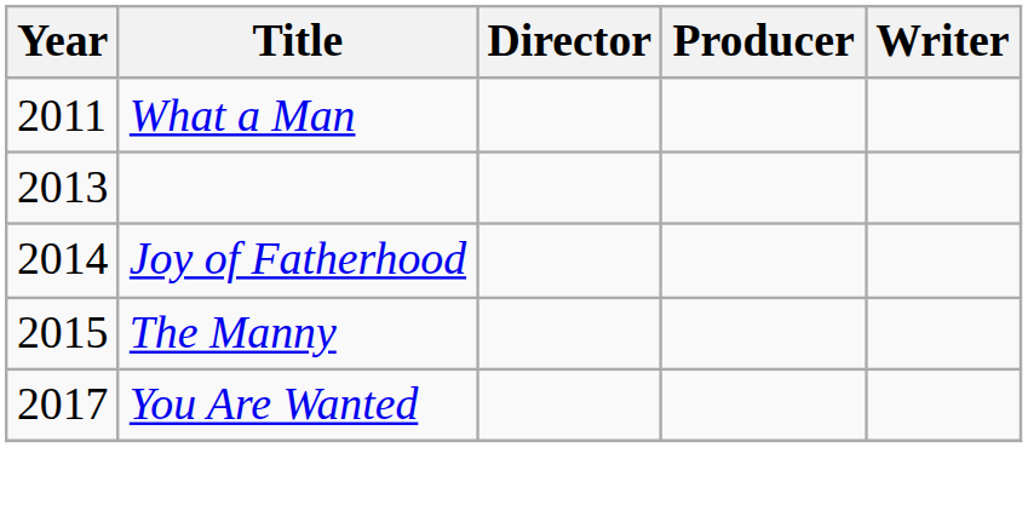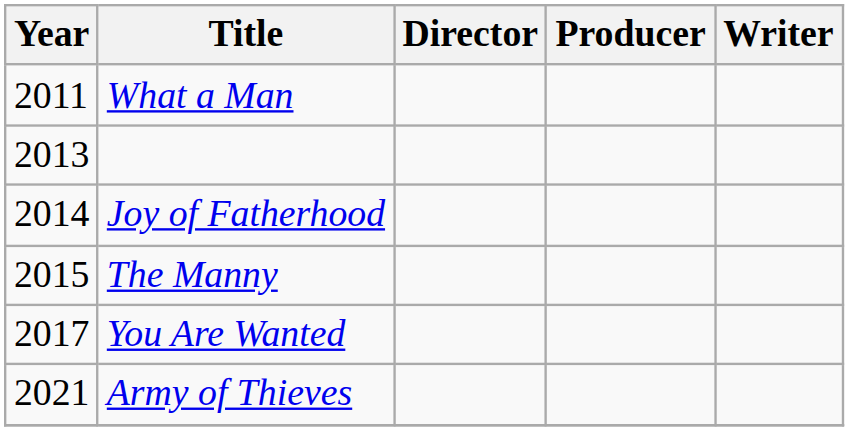 <table class="wikitable">
 <tr>
 <th>Year</th>
 <th>Title</th>
 <th>Director</th>
 <th>Producer</th>
 <th>Writer</th>
 </tr>
 <tr>
 <td>2011</td>
 <td><em><a href='#'>What a Man</a></em></td>
 <td></td>
 <td></td>
 <td></td>
 </tr>
 <tr>
 <td>2013</td>
 <td><em></em></td>
 <td></td>
 <td></td>
 <td></td>
 </tr>
 <tr>
 <td>2014</td>
 <td><em><a href='#'>Joy of Fatherhood</a></em></td>
 <td></td>
 <td></td>
 <td></td>
 </tr>
 <tr>
 <td>2015</td>
 <td><em><a href='#'>The Manny</a></em></td>
 <td></td>
 <td></td>
 <td></td>
 </tr>
 <tr>
 <td>2017</td>
 <td><em><a href='#'>You Are Wanted</a></em></td>
 <td></td>
 <td></td>
 <td></td>
 </tr>
 <tr>
+<td>2021</td>
+<td><em><a href='#'>Army of Thieves</a></em></td>
+<td></td>
+<td></td>
+<td></td>
+</tr>
+<tr>
 </tr>
 </table>
